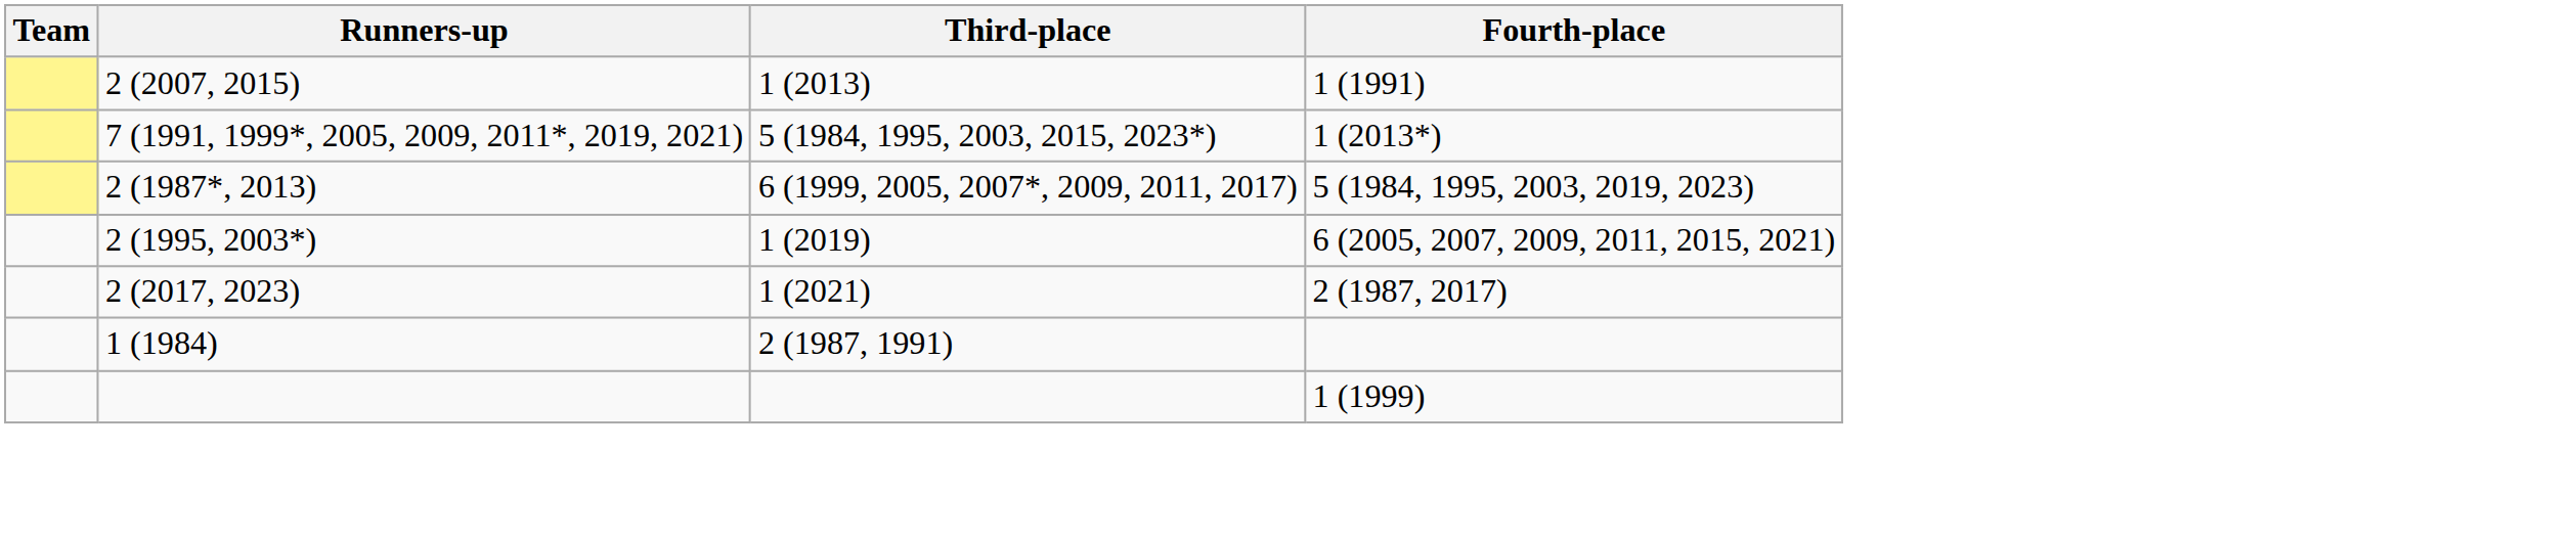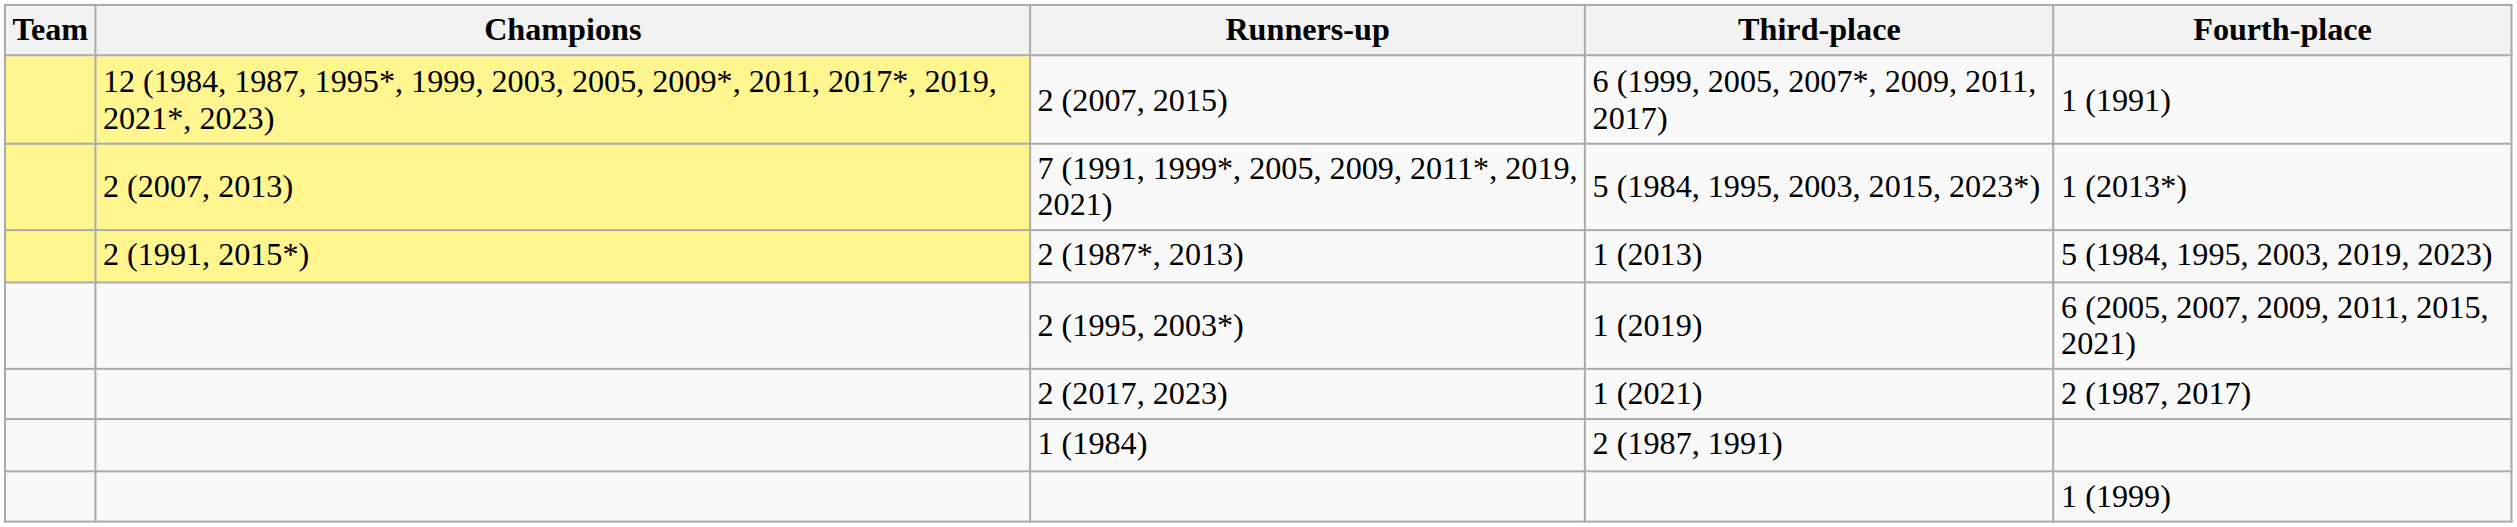 <table class=wikitable>
 <tr>
 <th>Team</th>
+<th>Champions</th>
 <th>Runners-up</th>
 <th>Third-place</th>
 <th>Fourth-place</th>
 </tr>
 <tr>
 <td style=background:#FFF68F></td>
+<td style=background:#FFF68F>12 (1984, 1987, 1995*, 1999, 2003, 2005, 2009*, 2011, 2017*, 2019, 2021*, 2023)</td>
 <td>2 (2007, 2015)</td>
-<td>1 (2013)</td>
+<td>6 (1999, 2005, 2007*, 2009, 2011, 2017)</td>
 <td>1 (1991)</td>
 </tr>
 <tr>
 <td style=background:#FFF68F></td>
+<td style=background:#FFF68F>2 (2007, 2013)</td>
 <td>7 (1991, 1999*, 2005, 2009, 2011*, 2019, 2021)</td>
 <td>5 (1984, 1995, 2003, 2015, 2023*)</td>
 <td>1 (2013*)</td>
 </tr>
 <tr>
 <td style=background:#FFF68F></td>
+<td style=background:#FFF68F>2 (1991, 2015*)</td>
 <td>2 (1987*, 2013)</td>
-<td>6 (1999, 2005, 2007*, 2009, 2011, 2017)</td>
+<td>1 (2013)</td>
 <td>5 (1984, 1995, 2003, 2019, 2023)</td>
 </tr>
 <tr>
+<td></td>
 <td></td>
 <td>2 (1995, 2003*)</td>
 <td>1 (2019)</td>
 <td>6 (2005, 2007, 2009, 2011, 2015, 2021)</td>
 </tr>
 <tr>
 <td></td>
+<td></td>
 <td>2 (2017, 2023)</td>
 <td>1 (2021)</td>
 <td>2 (1987, 2017)</td>
 </tr>
 <tr>
 <td><em></em></td>
+<td></td>
 <td>1 (1984)</td>
 <td>2 (1987, 1991)</td>
 <td></td>
 </tr>
 <tr>
 <td></td>
 <td></td>
 <td></td>
+<td></td>
 <td>1 (1999)</td>
 </tr>
 </table>
